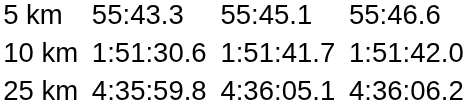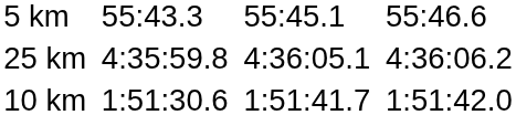 <table>
 <tr>
 <td>5 km<br></td>
 <td></td>
 <td>55:43.3</td>
 <td></td>
 <td>55:45.1</td>
 <td></td>
 <td>55:46.6</td>
 </tr>
 <tr>
+<td>25 km<br></td>
+<td></td>
+<td>4:35:59.8</td>
+<td></td>
+<td>4:36:05.1</td>
+<td></td>
+<td>4:36:06.2</td>
+</tr>
+<tr>
 <td>10 km<br></td>
 <td></td>
 <td>1:51:30.6</td>
 <td></td>
 <td>1:51:41.7</td>
 <td></td>
 <td>1:51:42.0</td>
 </tr>
-<tr>
-<td>25 km<br></td>
-<td></td>
-<td>4:35:59.8</td>
-<td></td>
-<td>4:36:05.1</td>
-<td></td>
-<td>4:36:06.2</td>
-</tr>
 </table>
